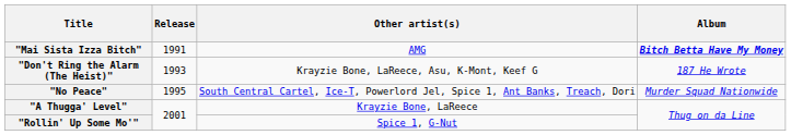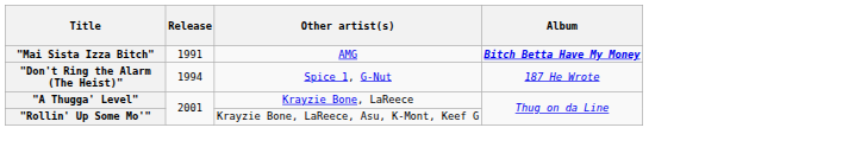 <table class="wikitable plainrowheaders" style="text-align:center;">
 <tr>
 <th scope="col" style="width:15em;"><br>Title<br><br></th>
 <th scope="col">Release</th>
 <th scope="col">Other artist(s)</th>
 <th scope="col">Album</th>
 </tr>
 <tr>
 <th scope="row">"Mai Sista Izza Bitch"</th>
 <td>1991</td>
 <td><a href='#'>AMG</a></td>
 <td><strong><em><a href='#'>Bitch Betta Have My Money</a></em></strong></td>
 </tr>
 <tr>
 <th scope="row">"Don't Ring the Alarm (The Heist)"</th>
-<td>1993</td>
-<td>Krayzie Bone, LaReece, Asu, K-Mont, Keef G</td>
+<td>1994</td>
+<td><a href='#'>Spice 1</a>, <a href='#'>G-Nut</a></td>
 <td><em><a href='#'>187 He Wrote</a></em></td>
-</tr>
-<tr>
-<th scope="row">"No Peace"</th>
-<td>1995</td>
-<td><a href='#'>South Central Cartel</a>, <a href='#'>Ice-T</a>, Powerlord Jel, Spice 1, <a href='#'>Ant Banks</a>, <a href='#'>Treach</a>, Dori</td>
-<td><em><a href='#'>Murder Squad Nationwide</a></em></td>
 </tr>
 <tr>
 <th scope="row">"A Thugga' Level"</th>
 <td rowspan="2">2001</td>
 <td><a href='#'>Krayzie Bone</a>, LaReece</td>
 <td rowspan="2"><em><a href='#'>Thug on da Line</a></em></td>
 </tr>
 <tr>
 <th scope="row">"Rollin' Up Some Mo'"</th>
-<td><a href='#'>Spice 1</a>, <a href='#'>G-Nut</a></td>
+<td>Krayzie Bone, LaReece, Asu, K-Mont, Keef G</td>
 </tr>
 </table>
